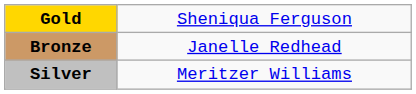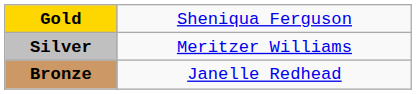 <table class="wikitable" style="text-align:center; " width="35%">
 <tr>
 <td bgcolor="gold"><strong>Gold</strong></td>
 <td><a href='#'>Sheniqua Ferguson</a><br>  <small><em></em></small></td>
 </tr>
 <tr>
+<td bgcolor="silver"><strong>Silver</strong></td>
+<td><a href='#'>Meritzer Williams</a><br>  <small><em></em></small></td>
+</tr>
+<tr>
 <td bgcolor="CC9966"><strong>Bronze</strong></td>
 <td><a href='#'>Janelle Redhead</a><br>  <small><em></em></small></td>
 </tr>
-<tr>
-<td bgcolor="silver"><strong>Silver</strong></td>
-<td><a href='#'>Meritzer Williams</a><br>  <small><em></em></small></td>
-</tr>
 </table>
